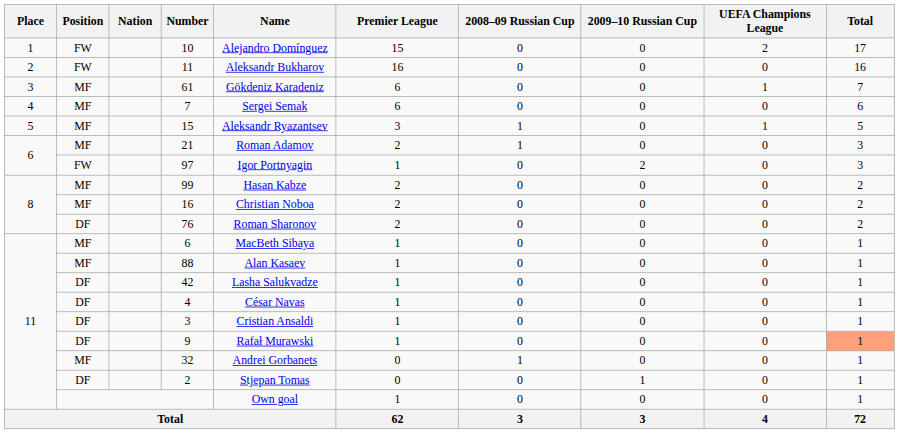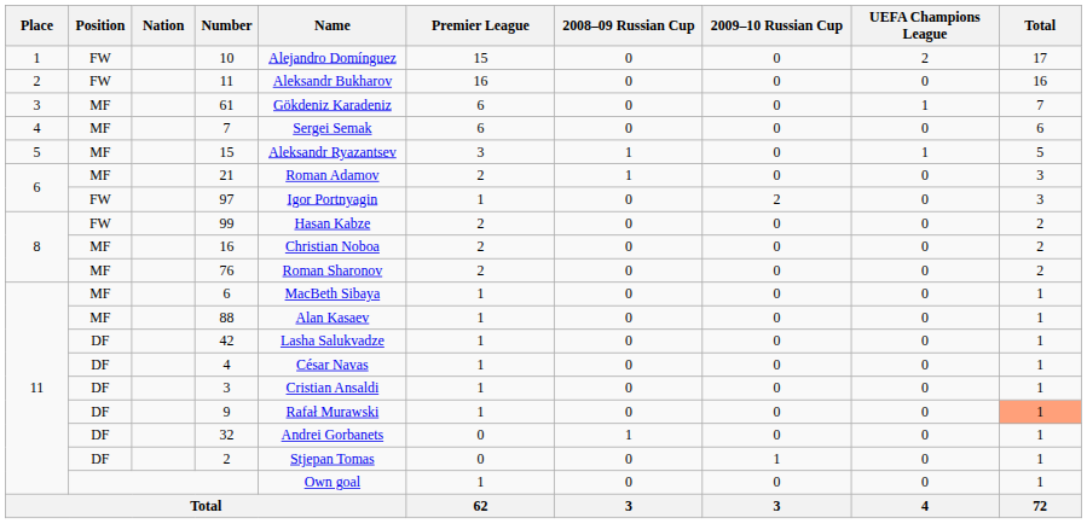 <table class="wikitable" style="font-size: 95%; text-align: center;">
 <tr>
 <th width=60>Place</th>
 <th width=60>Position</th>
 <th width=60>Nation</th>
 <th width=60>Number</th>
 <th width=150>Name</th>
 <th width=150>Premier League</th>
 <th width=150>2008–09 Russian Cup</th>
 <th width=150>2009–10 Russian Cup</th>
 <th width=150>UEFA Champions League</th>
 <th width=80>Total</th>
 </tr>
 <tr>
 <td>1</td>
 <td>FW</td>
 <td></td>
 <td>10</td>
 <td><a href='#'>Alejandro Domínguez</a></td>
 <td>15</td>
 <td>0</td>
 <td>0</td>
 <td>2</td>
 <td>17</td>
 </tr>
 <tr>
 <td>2</td>
 <td>FW</td>
 <td></td>
 <td>11</td>
 <td><a href='#'>Aleksandr Bukharov</a></td>
 <td>16</td>
 <td>0</td>
 <td>0</td>
 <td>0</td>
 <td>16</td>
 </tr>
 <tr>
 <td>3</td>
 <td>MF</td>
 <td></td>
 <td>61</td>
 <td><a href='#'>Gökdeniz Karadeniz</a></td>
 <td>6</td>
 <td>0</td>
 <td>0</td>
 <td>1</td>
 <td>7</td>
 </tr>
 <tr>
 <td>4</td>
 <td>MF</td>
 <td></td>
 <td>7</td>
 <td><a href='#'>Sergei Semak</a></td>
 <td>6</td>
 <td>0</td>
 <td>0</td>
 <td>0</td>
 <td>6</td>
 </tr>
 <tr>
 <td>5</td>
 <td>MF</td>
 <td></td>
 <td>15</td>
 <td><a href='#'>Aleksandr Ryazantsev</a></td>
 <td>3</td>
 <td>1</td>
 <td>0</td>
 <td>1</td>
 <td>5</td>
 </tr>
 <tr>
 <td rowspan="2">6</td>
 <td>MF</td>
 <td></td>
 <td>21</td>
 <td><a href='#'>Roman Adamov</a></td>
 <td>2</td>
 <td>1</td>
 <td>0</td>
 <td>0</td>
 <td>3</td>
 </tr>
 <tr>
 <td>FW</td>
 <td></td>
 <td>97</td>
 <td><a href='#'>Igor Portnyagin</a></td>
 <td>1</td>
 <td>0</td>
 <td>2</td>
 <td>0</td>
 <td>3</td>
 </tr>
 <tr>
 <td rowspan="3">8</td>
-<td>MF</td>
+<td>FW</td>
 <td></td>
 <td>99</td>
 <td><a href='#'>Hasan Kabze</a></td>
 <td>2</td>
 <td>0</td>
 <td>0</td>
 <td>0</td>
 <td>2</td>
 </tr>
 <tr>
 <td>MF</td>
 <td></td>
 <td>16</td>
 <td><a href='#'>Christian Noboa</a></td>
 <td>2</td>
 <td>0</td>
 <td>0</td>
 <td>0</td>
 <td>2</td>
 </tr>
 <tr>
-<td>DF</td>
+<td>MF</td>
 <td></td>
 <td>76</td>
 <td><a href='#'>Roman Sharonov</a></td>
 <td>2</td>
 <td>0</td>
 <td>0</td>
 <td>0</td>
 <td>2</td>
 </tr>
 <tr>
 <td rowspan="9">11</td>
 <td>MF</td>
 <td></td>
 <td>6</td>
 <td><a href='#'>MacBeth Sibaya</a></td>
 <td>1</td>
 <td>0</td>
 <td>0</td>
 <td>0</td>
 <td>1</td>
 </tr>
 <tr>
 <td>MF</td>
 <td></td>
 <td>88</td>
 <td><a href='#'>Alan Kasaev</a></td>
 <td>1</td>
 <td>0</td>
 <td>0</td>
 <td>0</td>
 <td>1</td>
 </tr>
 <tr>
 <td>DF</td>
 <td></td>
 <td>42</td>
 <td><a href='#'>Lasha Salukvadze</a></td>
 <td>1</td>
 <td>0</td>
 <td>0</td>
 <td>0</td>
 <td>1</td>
 </tr>
 <tr>
 <td>DF</td>
 <td></td>
 <td>4</td>
 <td><a href='#'>César Navas</a></td>
 <td>1</td>
 <td>0</td>
 <td>0</td>
 <td>0</td>
 <td>1</td>
 </tr>
 <tr>
 <td>DF</td>
 <td></td>
 <td>3</td>
 <td><a href='#'>Cristian Ansaldi</a></td>
 <td>1</td>
 <td>0</td>
 <td>0</td>
 <td>0</td>
 <td>1</td>
 </tr>
 <tr>
 <td>DF</td>
 <td></td>
 <td>9</td>
 <td><a href='#'>Rafał Murawski</a></td>
 <td>1</td>
 <td>0</td>
 <td>0</td>
 <td>0</td>
 <td style="background: lightsalmon;">1</td>
 </tr>
 <tr>
-<td>MF</td>
+<td>DF</td>
 <td></td>
 <td>32</td>
 <td><a href='#'>Andrei Gorbanets</a></td>
 <td>0</td>
 <td>1</td>
 <td>0</td>
 <td>0</td>
 <td>1</td>
 </tr>
 <tr>
 <td>DF</td>
 <td></td>
 <td>2</td>
 <td><a href='#'>Stjepan Tomas</a></td>
 <td>0</td>
 <td>0</td>
 <td>1</td>
 <td>0</td>
 <td>1</td>
 </tr>
 <tr>
 <td colspan="3"></td>
 <td><a href='#'>Own goal</a></td>
 <td>1</td>
 <td>0</td>
 <td>0</td>
 <td>0</td>
 <td>1</td>
 </tr>
 <tr>
 <th colspan=5>Total</th>
 <th>62</th>
 <th>3</th>
 <th>3</th>
 <th>4</th>
 <th>72</th>
 </tr>
 </table>
